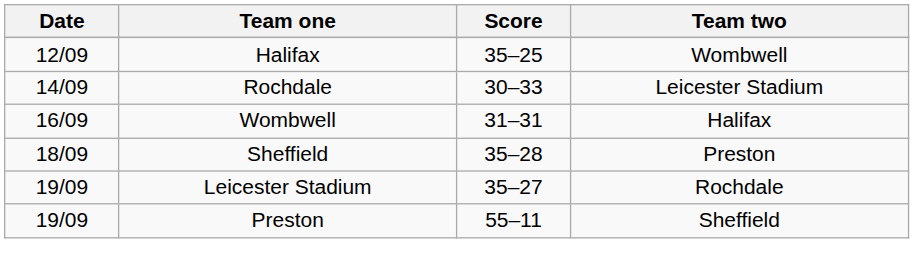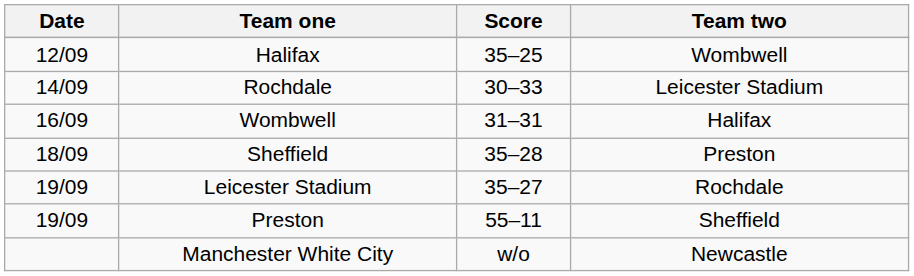 <table class="wikitable" style="text-align: center">
 <tr>
 <th width=80>Date</th>
 <th width=250>Team one</th>
 <th width=80>Score</th>
 <th width=250>Team two</th>
 </tr>
 <tr>
 </tr>
 <tr>
 <td>12/09</td>
 <td>Halifax</td>
 <td>35–25</td>
 <td>Wombwell</td>
 </tr>
 <tr>
 <td>14/09</td>
 <td>Rochdale</td>
 <td>30–33</td>
 <td>Leicester Stadium</td>
 </tr>
 <tr>
 <td>16/09</td>
 <td>Wombwell</td>
 <td>31–31</td>
 <td>Halifax</td>
 </tr>
 <tr>
 <td>18/09</td>
 <td>Sheffield</td>
 <td>35–28</td>
 <td>Preston</td>
 </tr>
 <tr>
 <td>19/09</td>
 <td>Leicester Stadium</td>
 <td>35–27</td>
 <td>Rochdale</td>
 </tr>
 <tr>
 <td>19/09</td>
 <td>Preston</td>
 <td>55–11</td>
 <td>Sheffield</td>
 </tr>
+<tr>
+<td></td>
+<td>Manchester White City</td>
+<td>w/o</td>
+<td>Newcastle</td>
+</tr>
 </table>
